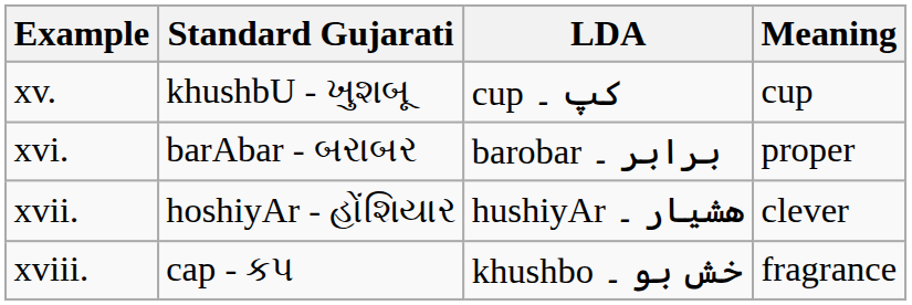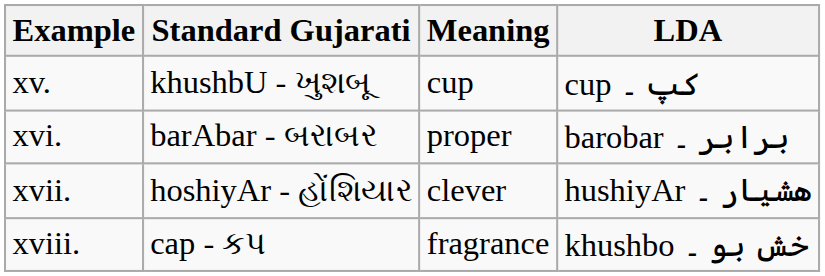 <table class="wikitable">
 <tr>
 <th>Example</th>
 <th>Standard Gujarati</th>
+<th>Meaning</th>
 <th>LDA</th>
-<th>Meaning</th>
 </tr>
 <tr>
 <td>xv.</td>
 <td>khushbU - ખુશબૂ</td>
+<td>cup</td>
 <td>cup <span>کپ</span> ۔</td>
-<td>cup</td>
 </tr>
 <tr>
 <td>xvi.</td>
 <td>barAbar - બરાબર</td>
+<td>proper</td>
 <td>barobar <span>برابر</span> ۔</td>
-<td>proper</td>
 </tr>
 <tr>
 <td>xvii.</td>
 <td>hoshiyAr - હોંશિયાર</td>
+<td>clever</td>
 <td>hushiyAr <span>ھشیار</span> ۔</td>
-<td>clever</td>
 </tr>
 <tr>
 <td>xviii.</td>
 <td>cap - કપ</td>
+<td>fragrance</td>
 <td>khushbo <span>خش بو</span> ۔</td>
-<td>fragrance</td>
 </tr>
 </table>
